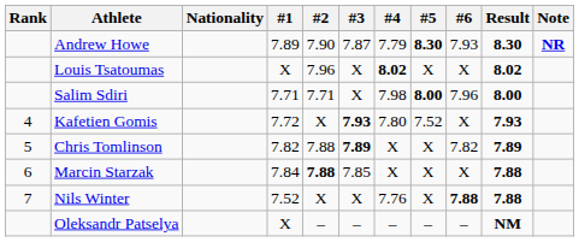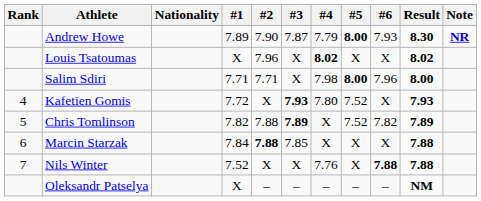 <table class="wikitable" style="text-align:center">
 <tr>
 <th>Rank</th>
 <th>Athlete</th>
 <th>Nationality</th>
 <th>#1</th>
 <th>#2</th>
 <th>#3</th>
 <th>#4</th>
 <th>#5</th>
 <th>#6</th>
 <th>Result</th>
 <th>Note</th>
 </tr>
 <tr>
 <td></td>
 <td align=left><a href='#'>Andrew Howe</a></td>
 <td align=left></td>
 <td>7.89</td>
 <td>7.90</td>
 <td>7.87</td>
 <td>7.79</td>
-<td><strong>8.30</strong></td>
+<td><strong>8.00</strong></td>
 <td>7.93</td>
 <td><strong>8.30</strong></td>
 <td><strong><a href='#'>NR</a></strong></td>
 </tr>
 <tr>
 <td></td>
 <td align=left><a href='#'>Louis Tsatoumas</a></td>
 <td align=left></td>
 <td>X</td>
 <td>7.96</td>
 <td>X</td>
 <td><strong>8.02</strong></td>
 <td>X</td>
 <td>X</td>
 <td><strong>8.02</strong></td>
 <td></td>
 </tr>
 <tr>
 <td></td>
 <td align=left><a href='#'>Salim Sdiri</a></td>
 <td align=left></td>
 <td>7.71</td>
 <td>7.71</td>
 <td>X</td>
 <td>7.98</td>
 <td><strong>8.00</strong></td>
 <td>7.96</td>
 <td><strong>8.00</strong></td>
 <td></td>
 </tr>
 <tr>
 <td>4</td>
 <td align=left><a href='#'>Kafetien Gomis</a></td>
 <td align=left></td>
 <td>7.72</td>
 <td>X</td>
 <td><strong>7.93</strong></td>
 <td>7.80</td>
 <td>7.52</td>
 <td>X</td>
 <td><strong>7.93</strong></td>
 <td></td>
 </tr>
 <tr>
 <td>5</td>
 <td align=left><a href='#'>Chris Tomlinson</a></td>
 <td align=left></td>
 <td>7.82</td>
 <td>7.88</td>
 <td><strong>7.89</strong></td>
 <td>X</td>
-<td>X</td>
+<td>7.52</td>
 <td>7.82</td>
 <td><strong>7.89</strong></td>
 <td></td>
 </tr>
 <tr>
 <td>6</td>
 <td align=left><a href='#'>Marcin Starzak</a></td>
 <td align=left></td>
 <td>7.84</td>
 <td><strong>7.88</strong></td>
 <td>7.85</td>
 <td>X</td>
 <td>X</td>
 <td>X</td>
 <td><strong>7.88</strong></td>
 <td></td>
 </tr>
 <tr>
 <td>7</td>
 <td align=left><a href='#'>Nils Winter</a></td>
 <td align=left></td>
 <td>7.52</td>
 <td>X</td>
 <td>X</td>
 <td>7.76</td>
 <td>X</td>
 <td><strong>7.88</strong></td>
 <td><strong>7.88</strong></td>
 <td></td>
 </tr>
 <tr>
 <td></td>
 <td align=left><a href='#'>Oleksandr Patselya</a></td>
 <td align=left></td>
 <td>X</td>
 <td>–</td>
 <td>–</td>
 <td>–</td>
 <td>–</td>
 <td>–</td>
 <td><strong>NM</strong></td>
 <td></td>
 </tr>
 </table>
